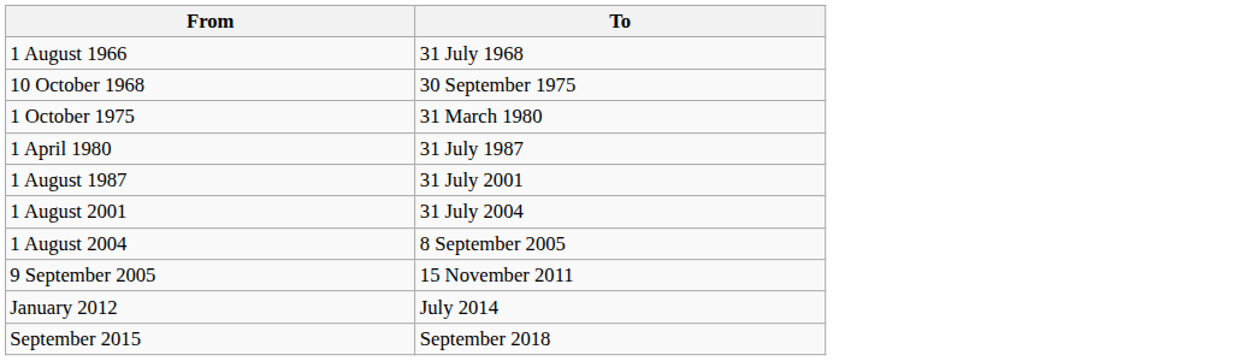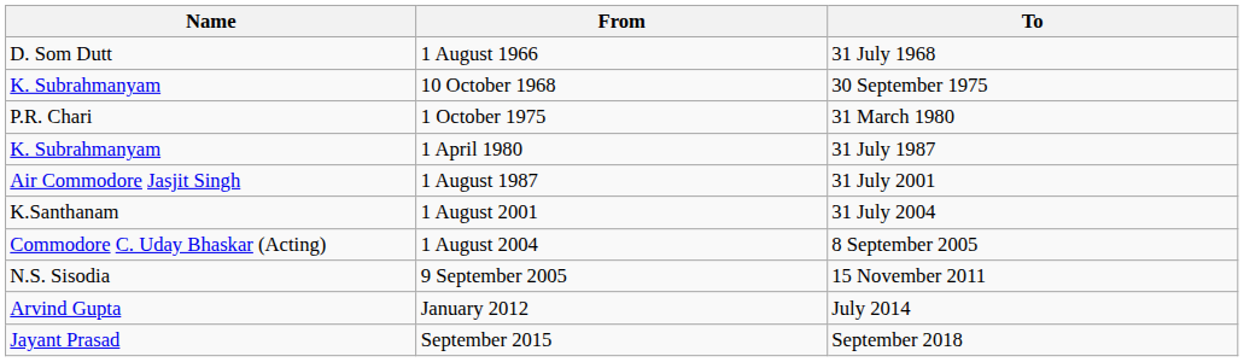 <table class="wikitable" style="text-align: left;">
 <tr>
+<th style="width:20em;">Name</th>
 <th style="width:20em;">From</th>
 <th style="width:20em;">To</th>
 </tr>
 <tr>
+<td>D. Som Dutt</td>
 <td>1 August 1966</td>
 <td>31 July 1968</td>
 </tr>
 <tr>
+<td><a href='#'>K. Subrahmanyam</a></td>
 <td>10 October 1968</td>
 <td>30 September 1975</td>
 </tr>
 <tr>
+<td>P.R. Chari</td>
 <td>1 October 1975</td>
 <td>31 March 1980</td>
 </tr>
 <tr>
+<td><a href='#'>K. Subrahmanyam</a></td>
 <td>1 April 1980</td>
 <td>31 July 1987</td>
 </tr>
 <tr>
+<td><a href='#'>Air Commodore</a> <a href='#'>Jasjit Singh</a></td>
 <td>1 August 1987</td>
 <td>31 July 2001</td>
 </tr>
 <tr>
+<td>K.Santhanam</td>
 <td>1 August 2001</td>
 <td>31 July 2004</td>
 </tr>
 <tr>
+<td><a href='#'>Commodore</a> <a href='#'>C. Uday Bhaskar</a> (Acting)</td>
 <td>1 August 2004</td>
 <td>8 September 2005</td>
 </tr>
 <tr>
+<td>N.S. Sisodia</td>
 <td>9 September 2005</td>
 <td>15 November 2011</td>
 </tr>
 <tr>
+<td><a href='#'>Arvind Gupta</a></td>
 <td>January 2012</td>
 <td>July 2014</td>
 </tr>
 <tr>
+<td><a href='#'>Jayant Prasad</a></td>
 <td>September 2015</td>
 <td>September 2018</td>
 </tr>
 </table>
